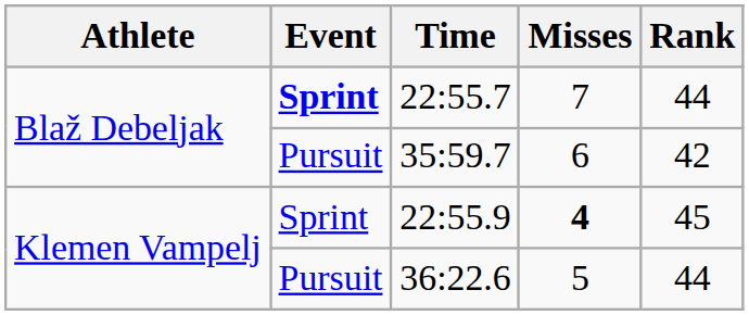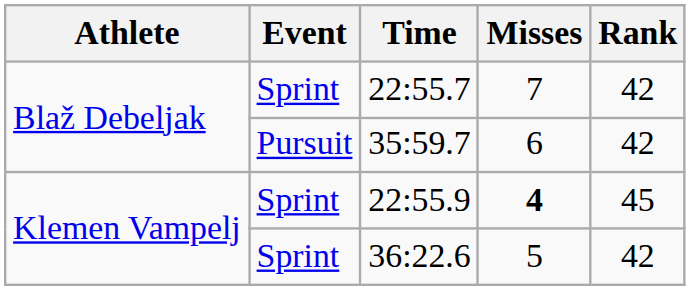 <table class="wikitable" style="font-size:90%">
 <tr>
 <th>Athlete</th>
 <th>Event</th>
 <th>Time</th>
 <th>Misses</th>
 <th>Rank</th>
 </tr>
 <tr align=center>
 <td align=left rowspan=2><a href='#'>Blaž Debeljak</a></td>
-<td align=left><strong><a href='#'>Sprint</a></strong></td>
+<td align=left><a href='#'>Sprint</a></td>
 <td>22:55.7</td>
 <td>7</td>
-<td>44</td>
+<td>42</td>
 </tr>
 <tr align=center>
 <td align=left><a href='#'>Pursuit</a></td>
 <td>35:59.7</td>
 <td>6</td>
 <td>42</td>
 </tr>
 <tr align=center>
 <td align=left rowspan=2><a href='#'>Klemen Vampelj</a></td>
 <td align=left><a href='#'>Sprint</a></td>
 <td>22:55.9</td>
 <td><strong>4</strong></td>
 <td>45</td>
 </tr>
 <tr align=center>
-<td align=left><a href='#'>Pursuit</a></td>
+<td align=left><a href='#'>Sprint</a></td>
 <td>36:22.6</td>
 <td>5</td>
-<td>44</td>
+<td>42</td>
 </tr>
 </table>
